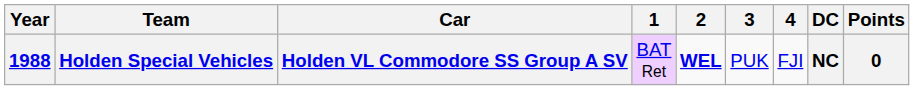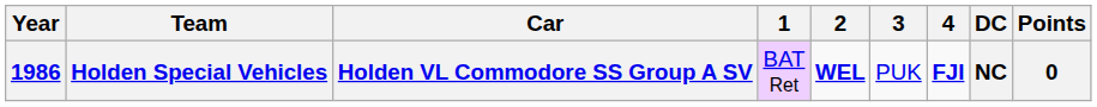 <table class="wikitable" style="text-align:center; font-size:95%">
 <tr>
 <th>Year</th>
 <th>Team</th>
 <th>Car</th>
 <th>1</th>
 <th>2</th>
 <th>3</th>
 <th>4</th>
 <th>DC</th>
 <th>Points</th>
 </tr>
 <tr>
-<th><a href='#'>1988</a></th>
+<th><a href='#'>1986</a></th>
 <th> <a href='#'>Holden Special Vehicles</a></th>
 <th><a href='#'>Holden VL Commodore SS Group A SV</a></th>
 <td style="background:#efcfff;"><a href='#'>BAT</a><br><small>Ret</small></td>
 <td><strong><a href='#'>WEL</a></strong></td>
 <td><a href='#'>PUK</a></td>
-<td><a href='#'>FJI</a></td>
+<td><strong><a href='#'>FJI</a></strong></td>
 <th>NC</th>
 <th>0</th>
 </tr>
 </table>
